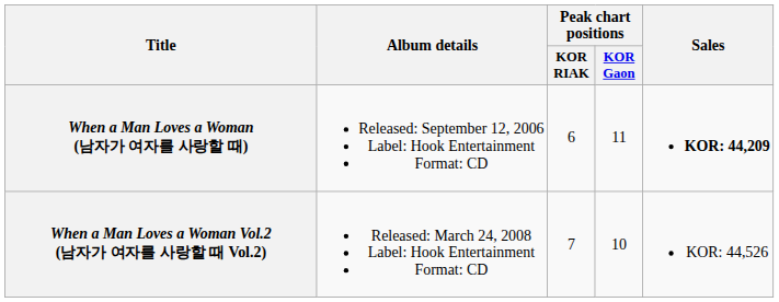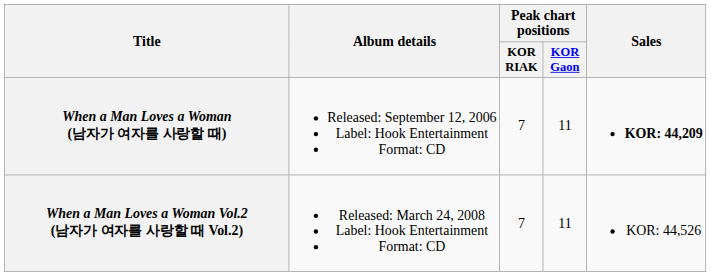 <table class="wikitable plainrowheaders" style="text-align:center;">
 <tr>
 <th rowspan="2" scope="col" style="width:20em;">Title</th>
 <th rowspan="2" scope="col">Album details</th>
 <th colspan="2" scope="col">Peak chart positions</th>
 <th rowspan="2" scope="col">Sales</th>
 </tr>
 <tr>
 <th scope="col" style="width:3em;font-size:90%;">KOR RIAK<br></th>
 <th scope="col" style="width:3em;font-size:90%;"><a href='#'>KOR Gaon</a><br></th>
 </tr>
 <tr>
 <th scope="row"><em>When a Man Loves a Woman</em><br>(남자가 여자를 사랑할 때)</th>
 <td><br><ul><li>Released: September 12, 2006</li><li>Label: Hook Entertainment</li><li>Format: CD</li></ul></td>
-<td>6</td>
+<td>7</td>
 <td>11</td>
 <td><strong><br><ul><li>KOR: 44,209</li></ul></strong></td>
 </tr>
 <tr>
 <th scope="row"><em>When a Man Loves a Woman Vol.2</em><br>(남자가 여자를 사랑할 때 Vol.2)</th>
 <td><br><ul><li>Released: March 24, 2008</li><li>Label: Hook Entertainment</li><li>Format: CD</li></ul></td>
 <td>7</td>
-<td>10</td>
+<td>11</td>
 <td><br><ul><li>KOR: 44,526</li></ul></td>
 </tr>
 </table>
